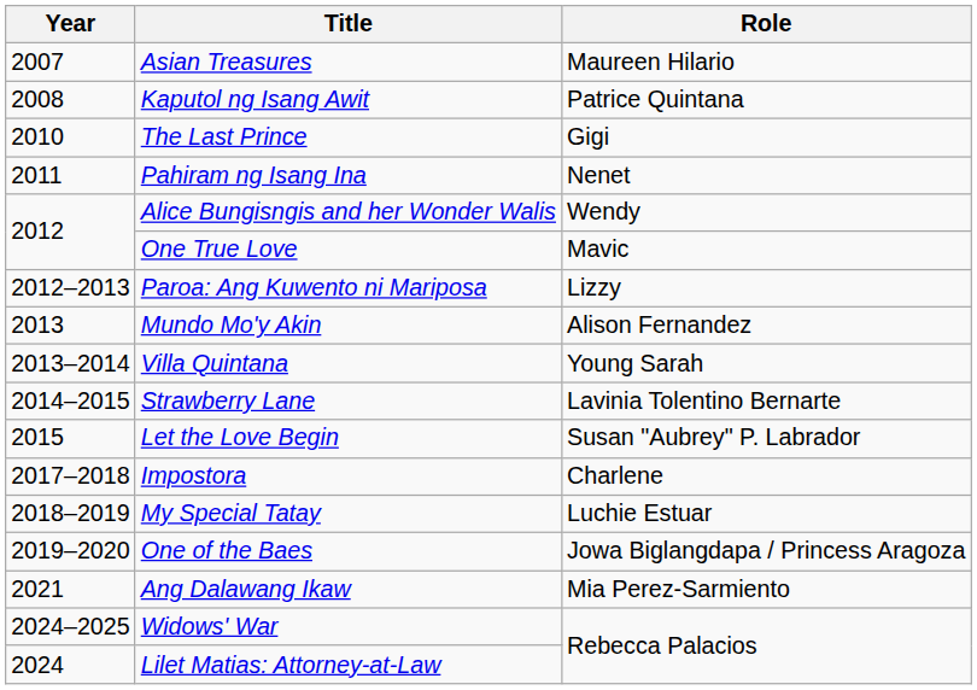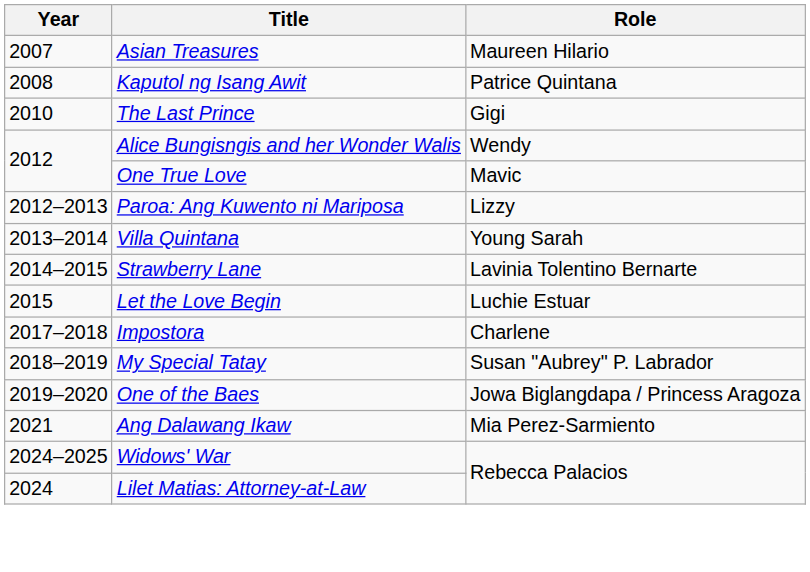 <table class="wikitable sortable">
 <tr>
 <th>Year</th>
 <th>Title</th>
 <th>Role</th>
 </tr>
 <tr>
 <td>2007</td>
 <td><em><a href='#'>Asian Treasures</a></em></td>
 <td>Maureen Hilario</td>
 </tr>
 <tr>
 <td>2008</td>
 <td><em><a href='#'>Kaputol ng Isang Awit</a></em></td>
 <td>Patrice Quintana</td>
 </tr>
 <tr>
 <td>2010</td>
 <td><em><a href='#'>The Last Prince</a></em></td>
 <td>Gigi</td>
 </tr>
 <tr>
-<td>2011</td>
-<td><em><a href='#'>Pahiram ng Isang Ina</a></em></td>
-<td>Nenet</td>
-</tr>
-<tr>
 <td rowspan="2">2012</td>
 <td><em><a href='#'>Alice Bungisngis and her Wonder Walis</a></em></td>
 <td>Wendy</td>
 </tr>
 <tr>
 <td><em><a href='#'>One True Love</a></em></td>
 <td>Mavic</td>
 </tr>
 <tr>
 <td>2012–2013</td>
 <td><em><a href='#'>Paroa: Ang Kuwento ni Mariposa</a></em></td>
 <td>Lizzy</td>
 </tr>
 <tr>
-<td>2013</td>
-<td><em><a href='#'>Mundo Mo'y Akin</a></em></td>
-<td>Alison Fernandez</td>
-</tr>
-<tr>
 <td>2013–2014</td>
 <td><em><a href='#'>Villa Quintana</a></em></td>
 <td>Young Sarah</td>
 </tr>
 <tr>
 <td>2014–2015</td>
 <td><em><a href='#'>Strawberry Lane</a></em></td>
 <td>Lavinia Tolentino Bernarte</td>
 </tr>
 <tr>
 <td>2015</td>
 <td><em><a href='#'>Let the Love Begin</a></em></td>
-<td>Susan "Aubrey" P. Labrador</td>
+<td>Luchie Estuar</td>
 </tr>
 <tr>
 <td>2017–2018</td>
 <td><em><a href='#'>Impostora</a></em></td>
 <td>Charlene</td>
 </tr>
 <tr>
 <td>2018–2019</td>
 <td><em><a href='#'>My Special Tatay</a></em></td>
-<td>Luchie Estuar</td>
+<td>Susan "Aubrey" P. Labrador</td>
 </tr>
 <tr>
 <td>2019–2020</td>
 <td><em><a href='#'>One of the Baes</a></em></td>
 <td>Jowa Biglangdapa / Princess Aragoza</td>
 </tr>
 <tr>
 <td>2021</td>
 <td><em><a href='#'>Ang Dalawang Ikaw</a></em></td>
 <td>Mia Perez-Sarmiento</td>
 </tr>
 <tr>
 <td>2024–2025</td>
 <td><em><a href='#'>Widows' War</a></em></td>
 <td rowspan="2">Rebecca Palacios</td>
 </tr>
 <tr>
 <td>2024</td>
 <td><em><a href='#'>Lilet Matias: Attorney-at-Law</a></em></td>
 </tr>
 </table>
